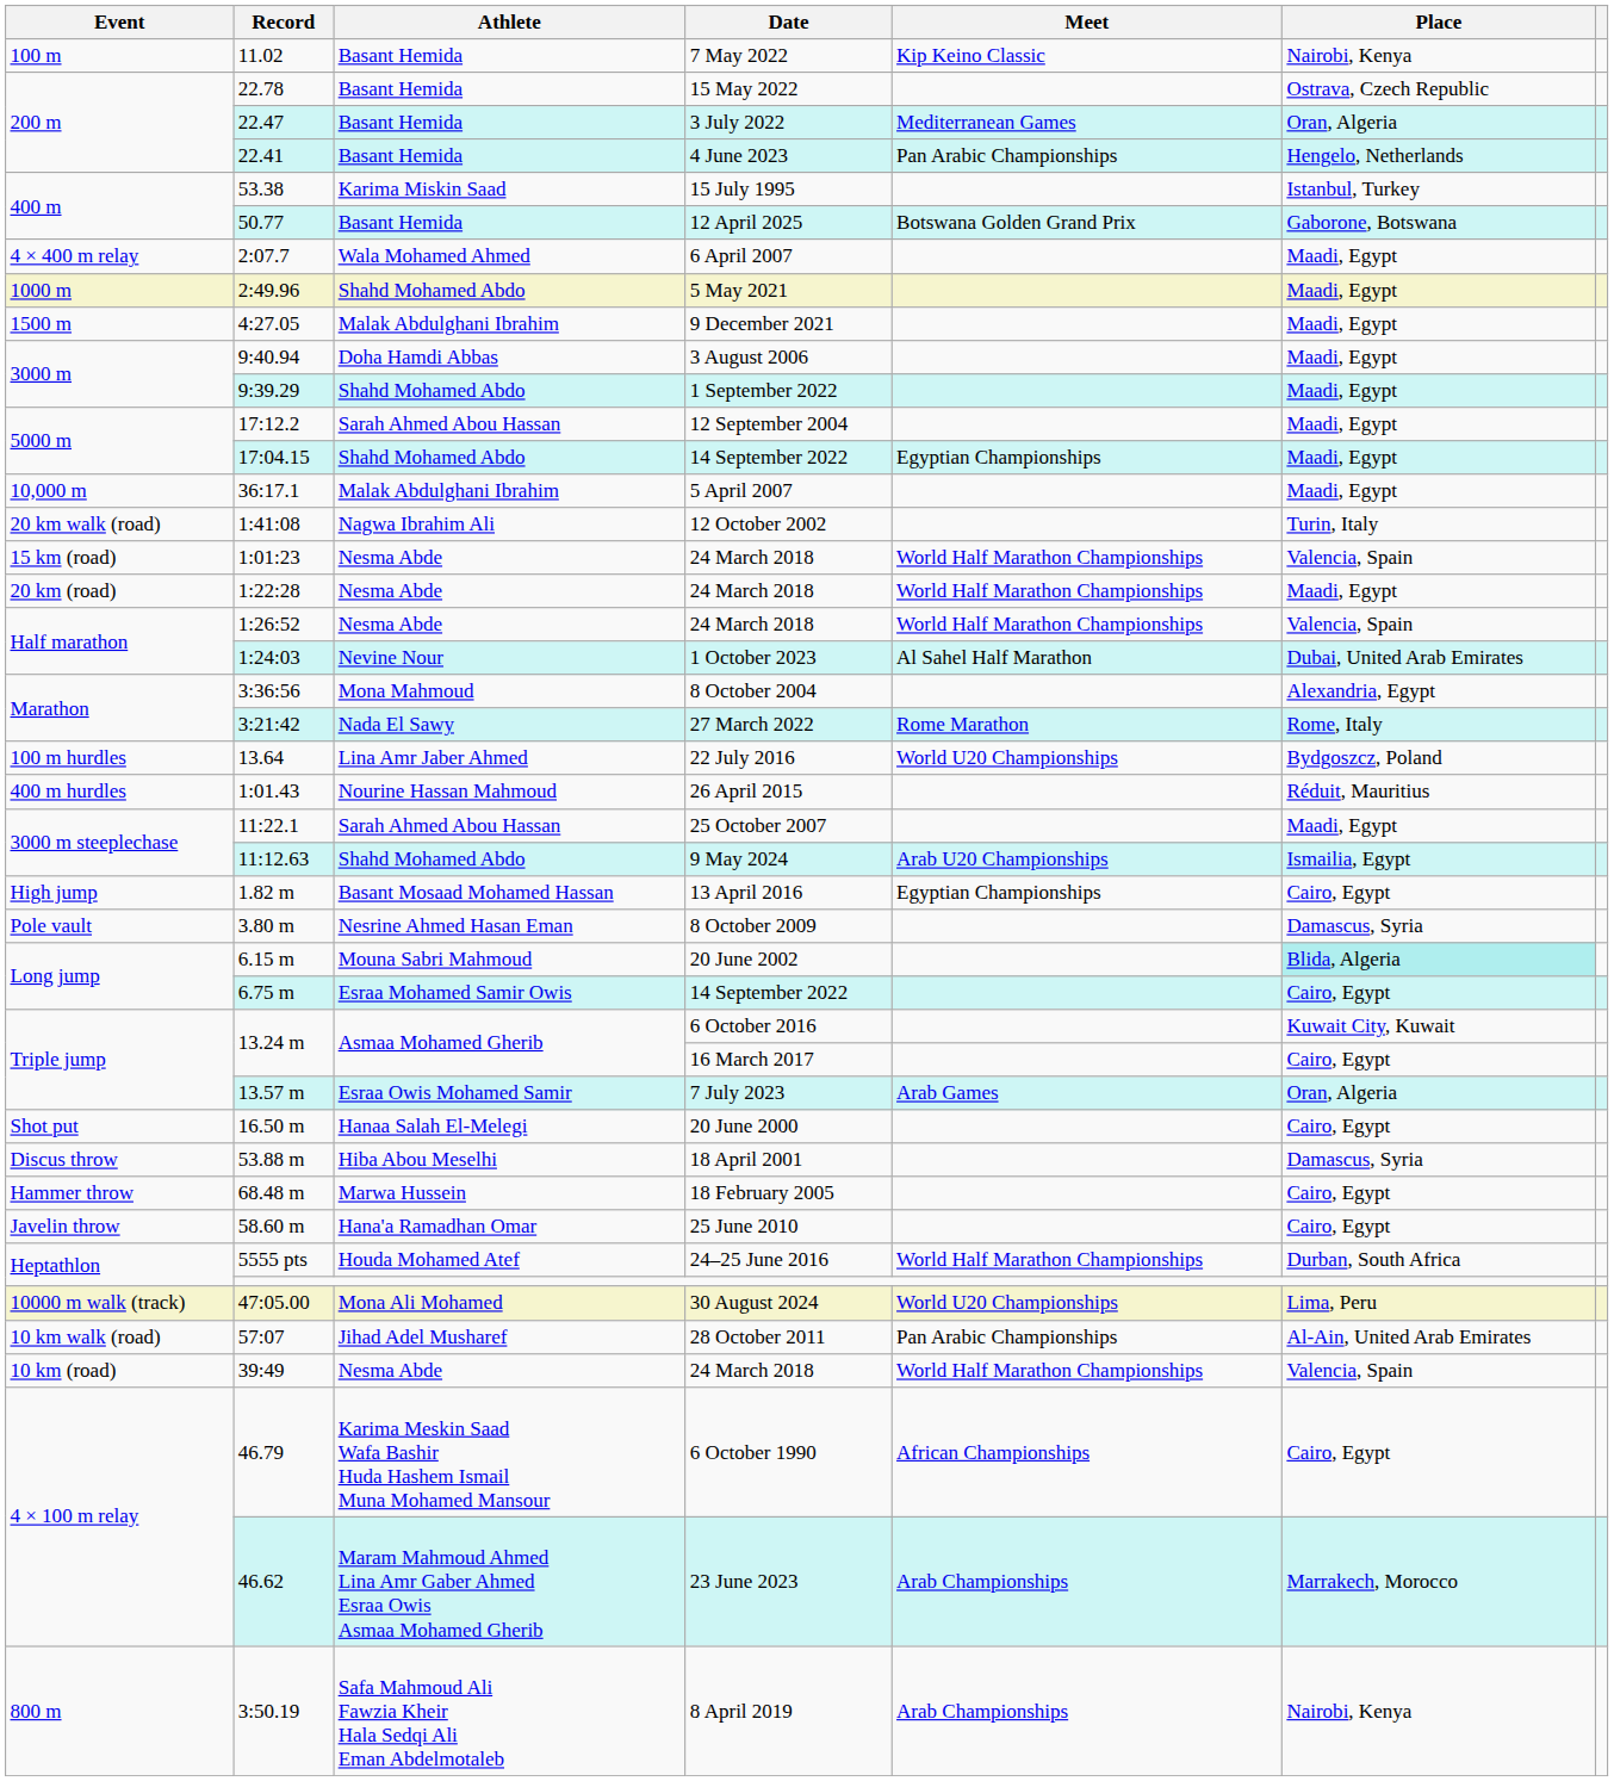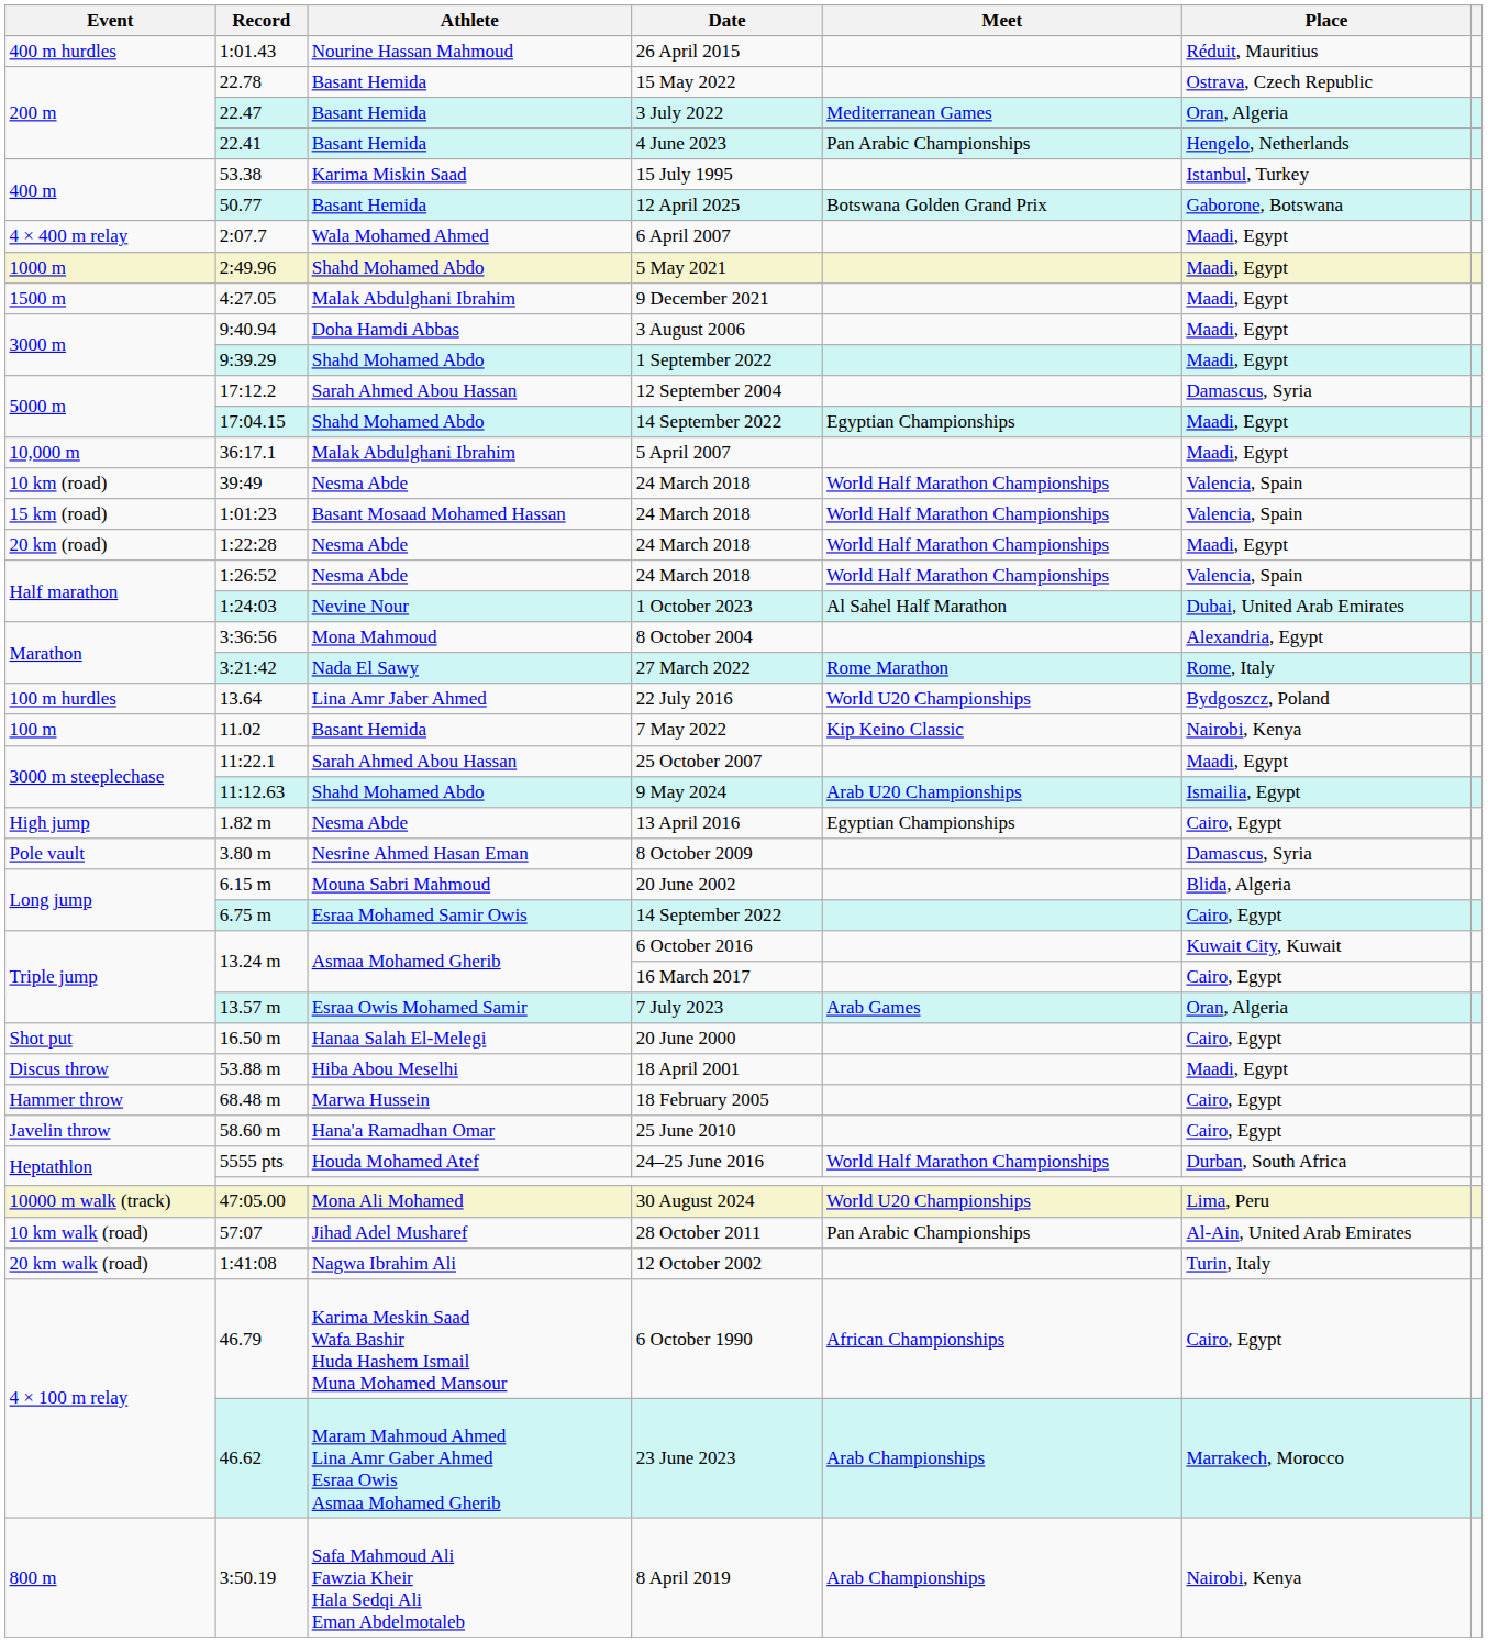 <table class="wikitable" style="font-size:95%; width: 95%;">
 <tr>
 <th>Event</th>
 <th>Record</th>
 <th>Athlete</th>
 <th>Date</th>
 <th>Meet</th>
 <th>Place</th>
 <th></th>
 </tr>
 <tr>
-<td><a href='#'>100 m</a></td>
-<td>11.02  </td>
-<td><a href='#'>Basant Hemida</a></td>
-<td>7 May 2022</td>
-<td><a href='#'>Kip Keino Classic</a></td>
-<td><a href='#'>Nairobi</a>, Kenya</td>
+<td><a href='#'>400 m hurdles</a></td>
+<td>1:01.43</td>
+<td><a href='#'>Nourine Hassan Mahmoud</a></td>
+<td>26 April 2015</td>
+<td></td>
+<td><a href='#'>Réduit</a>, Mauritius</td>
 <td></td>
 </tr>
 <tr>
 <td rowspan=3><a href='#'>200 m</a></td>
 <td>22.78 </td>
 <td><a href='#'>Basant Hemida</a></td>
 <td>15 May 2022</td>
 <td></td>
 <td><a href='#'>Ostrava</a>, Czech Republic</td>
 <td></td>
 </tr>
 <tr bgcolor=#CEF6F5>
 <td>22.47 </td>
 <td><a href='#'>Basant Hemida</a></td>
 <td>3 July 2022</td>
 <td><a href='#'>Mediterranean Games</a></td>
 <td><a href='#'>Oran</a>, Algeria</td>
 <td></td>
 </tr>
 <tr bgcolor=#CEF6F5>
 <td>22.41 </td>
 <td><a href='#'>Basant Hemida</a></td>
 <td>4 June 2023</td>
 <td>Pan Arabic Championships</td>
 <td><a href='#'>Hengelo</a>, Netherlands</td>
 <td></td>
 </tr>
 <tr>
 <td rowspan=2><a href='#'>400 m</a></td>
 <td>53.38</td>
 <td><a href='#'>Karima Miskin Saad</a></td>
 <td>15 July 1995</td>
 <td></td>
 <td><a href='#'>Istanbul</a>, Turkey</td>
 <td></td>
 </tr>
 <tr bgcolor=#CEF6F5>
 <td>50.77 </td>
 <td><a href='#'>Basant Hemida</a></td>
 <td>12 April 2025</td>
 <td>Botswana Golden Grand Prix</td>
 <td><a href='#'>Gaborone</a>, Botswana</td>
 <td></td>
 </tr>
 <tr>
 <td><a href='#'>4 × 400 m relay</a></td>
 <td>2:07.7 </td>
 <td><a href='#'>Wala Mohamed Ahmed</a></td>
 <td>6 April 2007</td>
 <td></td>
 <td><a href='#'>Maadi</a>, Egypt</td>
 <td></td>
 </tr>
 <tr style="background:#f6F5CE;">
 <td><a href='#'>1000 m</a></td>
 <td>2:49.96</td>
 <td><a href='#'>Shahd Mohamed Abdo</a></td>
 <td>5 May 2021</td>
 <td></td>
 <td><a href='#'>Maadi</a>, Egypt</td>
 <td></td>
 </tr>
 <tr>
 <td><a href='#'>1500 m</a></td>
 <td>4:27.05</td>
 <td><a href='#'>Malak Abdulghani Ibrahim</a></td>
 <td>9 December 2021</td>
 <td></td>
 <td><a href='#'>Maadi</a>, Egypt</td>
 <td></td>
 </tr>
 <tr>
 <td rowspan=2><a href='#'>3000 m</a></td>
 <td>9:40.94</td>
 <td><a href='#'>Doha Hamdi Abbas</a></td>
 <td>3 August 2006</td>
 <td></td>
 <td><a href='#'>Maadi</a>, Egypt</td>
 <td></td>
 </tr>
 <tr bgcolor="#CEF6F5">
 <td>9:39.29</td>
 <td><a href='#'>Shahd Mohamed Abdo</a></td>
 <td>1 September 2022</td>
 <td></td>
 <td><a href='#'>Maadi</a>, Egypt</td>
 <td></td>
 </tr>
 <tr>
 <td rowspan=2><a href='#'>5000 m</a></td>
 <td>17:12.2 </td>
 <td><a href='#'>Sarah Ahmed Abou Hassan</a></td>
 <td>12 September 2004</td>
 <td></td>
-<td><a href='#'>Maadi</a>, Egypt</td>
+<td><a href='#'>Damascus</a>, Syria</td>
 <td></td>
 </tr>
 <tr bgcolor="#CEF6F5">
 <td>17:04.15</td>
 <td><a href='#'>Shahd Mohamed Abdo</a></td>
 <td>14 September 2022</td>
 <td>Egyptian Championships</td>
 <td><a href='#'>Maadi</a>, Egypt</td>
 <td></td>
 </tr>
 <tr>
 <td><a href='#'>10,000 m</a></td>
 <td>36:17.1 </td>
 <td><a href='#'>Malak Abdulghani Ibrahim</a></td>
 <td>5 April 2007</td>
 <td></td>
 <td><a href='#'>Maadi</a>, Egypt</td>
 <td></td>
 </tr>
 <tr>
-<td><a href='#'>20 km walk</a> (road)</td>
-<td>1:41:08</td>
-<td><a href='#'>Nagwa Ibrahim Ali</a></td>
-<td>12 October 2002</td>
-<td></td>
-<td><a href='#'>Turin</a>, Italy</td>
+<td><a href='#'>10 km</a> (road)</td>
+<td>39:49</td>
+<td><a href='#'>Nesma Abde</a></td>
+<td>24 March 2018</td>
+<td><a href='#'>World Half Marathon Championships</a></td>
+<td><a href='#'>Valencia</a>, Spain</td>
 <td></td>
 </tr>
 <tr>
 <td><a href='#'>15 km</a> (road)</td>
 <td>1:01:23</td>
-<td><a href='#'>Nesma Abde</a></td>
+<td><a href='#'>Basant Mosaad Mohamed Hassan</a></td>
 <td>24 March 2018</td>
 <td><a href='#'>World Half Marathon Championships</a></td>
 <td><a href='#'>Valencia</a>, Spain</td>
 <td></td>
 </tr>
 <tr>
 <td><a href='#'>20 km</a> (road)</td>
 <td>1:22:28</td>
 <td><a href='#'>Nesma Abde</a></td>
 <td>24 March 2018</td>
 <td><a href='#'>World Half Marathon Championships</a></td>
 <td><a href='#'>Maadi</a>, Egypt</td>
 <td></td>
 </tr>
 <tr>
 <td rowspan=2><a href='#'>Half marathon</a></td>
 <td>1:26:52 </td>
 <td><a href='#'>Nesma Abde</a></td>
 <td>24 March 2018</td>
 <td><a href='#'>World Half Marathon Championships</a></td>
 <td><a href='#'>Valencia</a>, Spain</td>
 <td></td>
 </tr>
 <tr bgcolor="#CEF6F5">
 <td>1:24:03 </td>
 <td><a href='#'>Nevine Nour</a></td>
 <td>1 October 2023</td>
 <td>Al Sahel Half Marathon</td>
 <td><a href='#'>Dubai</a>, United Arab Emirates</td>
 <td></td>
 </tr>
 <tr>
 <td rowspan=2><a href='#'>Marathon</a></td>
 <td>3:36:56</td>
 <td><a href='#'>Mona Mahmoud</a></td>
 <td>8 October 2004</td>
 <td></td>
 <td><a href='#'>Alexandria</a>, Egypt</td>
 <td></td>
 </tr>
 <tr bgcolor=#CEF6F5>
 <td>3:21:42</td>
 <td><a href='#'>Nada El Sawy</a></td>
 <td>27 March 2022</td>
 <td><a href='#'>Rome Marathon</a></td>
 <td><a href='#'>Rome</a>, Italy</td>
 <td></td>
 </tr>
 <tr>
 <td><a href='#'>100 m hurdles</a></td>
 <td>13.64 </td>
 <td><a href='#'>Lina Amr Jaber Ahmed</a></td>
 <td>22 July 2016</td>
 <td><a href='#'>World U20 Championships</a></td>
 <td><a href='#'>Bydgoszcz</a>, Poland</td>
 <td></td>
 </tr>
 <tr>
-<td><a href='#'>400 m hurdles</a></td>
-<td>1:01.43</td>
-<td><a href='#'>Nourine Hassan Mahmoud</a></td>
-<td>26 April 2015</td>
-<td></td>
-<td><a href='#'>Réduit</a>, Mauritius</td>
+<td><a href='#'>100 m</a></td>
+<td>11.02  </td>
+<td><a href='#'>Basant Hemida</a></td>
+<td>7 May 2022</td>
+<td><a href='#'>Kip Keino Classic</a></td>
+<td><a href='#'>Nairobi</a>, Kenya</td>
 <td></td>
 </tr>
 <tr>
 <td rowspan=2><a href='#'>3000 m steeplechase</a></td>
 <td>11:22.1 </td>
 <td><a href='#'>Sarah Ahmed Abou Hassan</a></td>
 <td>25 October 2007</td>
 <td></td>
 <td><a href='#'>Maadi</a>, Egypt</td>
 <td></td>
 </tr>
 <tr bgcolor="#CEF6F5">
 <td>11:12.63</td>
 <td><a href='#'>Shahd Mohamed Abdo</a></td>
 <td>9 May 2024</td>
 <td><a href='#'>Arab U20 Championships</a></td>
 <td><a href='#'>Ismailia</a>, Egypt</td>
 <td></td>
 </tr>
 <tr>
 <td><a href='#'>High jump</a></td>
 <td>1.82 m</td>
-<td><a href='#'>Basant Mosaad Mohamed Hassan</a></td>
+<td><a href='#'>Nesma Abde</a></td>
 <td>13 April 2016</td>
 <td>Egyptian Championships</td>
 <td><a href='#'>Cairo</a>, Egypt</td>
 <td></td>
 </tr>
 <tr>
 <td><a href='#'>Pole vault</a></td>
 <td>3.80 m</td>
 <td><a href='#'>Nesrine Ahmed Hasan Eman</a></td>
 <td>8 October 2009</td>
 <td></td>
 <td><a href='#'>Damascus</a>, Syria</td>
 <td></td>
 </tr>
 <tr>
 <td rowspan=2><a href='#'>Long jump</a></td>
 <td>6.15 m</td>
 <td><a href='#'>Mouna Sabri Mahmoud</a></td>
 <td>20 June 2002</td>
 <td></td>
-<td style="background: paleturquoise;"><a href='#'>Blida</a>, Algeria</td>
+<td><a href='#'>Blida</a>, Algeria</td>
 <td></td>
 </tr>
 <tr bgcolor="#CEF6F5">
 <td>6.75 m</td>
 <td><a href='#'>Esraa Mohamed Samir Owis</a></td>
 <td>14 September 2022</td>
 <td></td>
 <td><a href='#'>Cairo</a>, Egypt</td>
 <td></td>
 </tr>
 <tr>
 <td rowspan=3><a href='#'>Triple jump</a></td>
 <td rowspan=2>13.24 m </td>
 <td rowspan=2><a href='#'>Asmaa Mohamed Gherib</a></td>
 <td>6 October 2016</td>
 <td></td>
 <td><a href='#'>Kuwait City</a>, Kuwait</td>
 <td></td>
 </tr>
 <tr>
 <td>16 March 2017</td>
 <td></td>
 <td><a href='#'>Cairo</a>, Egypt</td>
 <td></td>
 </tr>
 <tr bgcolor="#CEF6F5">
 <td>13.57 m </td>
 <td><a href='#'>Esraa Owis Mohamed Samir</a></td>
 <td>7 July 2023</td>
 <td><a href='#'>Arab Games</a></td>
 <td><a href='#'>Oran</a>, Algeria</td>
 <td></td>
 </tr>
 <tr>
 <td><a href='#'>Shot put</a></td>
 <td>16.50 m</td>
 <td><a href='#'>Hanaa Salah El-Melegi</a></td>
 <td>20 June 2000</td>
 <td></td>
 <td><a href='#'>Cairo</a>, Egypt</td>
 <td></td>
 </tr>
 <tr>
 <td><a href='#'>Discus throw</a></td>
 <td>53.88 m</td>
 <td><a href='#'>Hiba Abou Meselhi</a></td>
 <td>18 April 2001</td>
 <td></td>
-<td><a href='#'>Damascus</a>, Syria</td>
+<td><a href='#'>Maadi</a>, Egypt</td>
 <td></td>
 </tr>
 <tr>
 <td><a href='#'>Hammer throw</a></td>
 <td>68.48 m</td>
 <td><a href='#'>Marwa Hussein</a></td>
 <td>18 February 2005</td>
 <td></td>
 <td><a href='#'>Cairo</a>, Egypt</td>
 <td></td>
 </tr>
 <tr>
 <td><a href='#'>Javelin throw</a></td>
 <td>58.60 m</td>
 <td><a href='#'>Hana'a Ramadhan Omar</a></td>
 <td>25 June 2010</td>
 <td></td>
 <td><a href='#'>Cairo</a>, Egypt</td>
 <td></td>
 </tr>
 <tr>
 <td rowspan=2><a href='#'>Heptathlon</a></td>
 <td>5555 pts</td>
 <td><a href='#'>Houda Mohamed Atef</a></td>
 <td>24–25 June 2016</td>
 <td><a href='#'>World Half Marathon Championships</a></td>
 <td><a href='#'>Durban</a>, South Africa</td>
 <td></td>
 </tr>
 <tr>
 <td colspan=5></td>
 <td></td>
 </tr>
 <tr style="background:#f6F5CE;">
 <td><a href='#'>10000 m walk</a> (track)</td>
 <td>47:05.00</td>
 <td><a href='#'>Mona Ali Mohamed</a></td>
 <td>30 August 2024</td>
 <td><a href='#'>World U20 Championships</a></td>
 <td><a href='#'>Lima</a>, Peru</td>
 <td></td>
 </tr>
 <tr>
 <td><a href='#'>10 km walk</a> (road)</td>
 <td>57:07</td>
 <td><a href='#'>Jihad Adel Musharef</a></td>
 <td>28 October 2011</td>
 <td>Pan Arabic Championships</td>
 <td><a href='#'>Al-Ain</a>, United Arab Emirates</td>
 <td></td>
 </tr>
 <tr>
-<td><a href='#'>10 km</a> (road)</td>
-<td>39:49</td>
-<td><a href='#'>Nesma Abde</a></td>
-<td>24 March 2018</td>
-<td><a href='#'>World Half Marathon Championships</a></td>
-<td><a href='#'>Valencia</a>, Spain</td>
+<td><a href='#'>20 km walk</a> (road)</td>
+<td>1:41:08</td>
+<td><a href='#'>Nagwa Ibrahim Ali</a></td>
+<td>12 October 2002</td>
+<td></td>
+<td><a href='#'>Turin</a>, Italy</td>
 <td></td>
 </tr>
 <tr>
 <td rowspan=2><a href='#'>4 × 100 m relay</a></td>
 <td>46.79</td>
 <td><br><a href='#'>Karima Meskin Saad</a><br><a href='#'>Wafa Bashir</a><br><a href='#'>Huda Hashem Ismail</a><br><a href='#'>Muna Mohamed Mansour</a></td>
 <td>6 October 1990</td>
 <td><a href='#'>African Championships</a></td>
 <td><a href='#'>Cairo</a>, Egypt</td>
 <td></td>
 </tr>
 <tr bgcolor="#CEF6F5">
 <td>46.62</td>
 <td><br><a href='#'>Maram Mahmoud Ahmed</a><br><a href='#'>Lina Amr Gaber Ahmed</a><br><a href='#'>Esraa Owis</a><br><a href='#'>Asmaa Mohamed Gherib</a></td>
 <td>23 June 2023</td>
 <td><a href='#'>Arab Championships</a></td>
 <td><a href='#'>Marrakech</a>, Morocco</td>
 <td></td>
 </tr>
 <tr>
 <td><a href='#'>800 m</a></td>
 <td>3:50.19</td>
 <td><br><a href='#'>Safa Mahmoud Ali</a><br><a href='#'>Fawzia Kheir</a><br><a href='#'>Hala Sedqi Ali</a><br><a href='#'>Eman Abdelmotaleb</a></td>
 <td>8 April 2019</td>
 <td><a href='#'>Arab Championships</a></td>
 <td><a href='#'>Nairobi</a>, Kenya</td>
 <td></td>
 </tr>
 </table>
